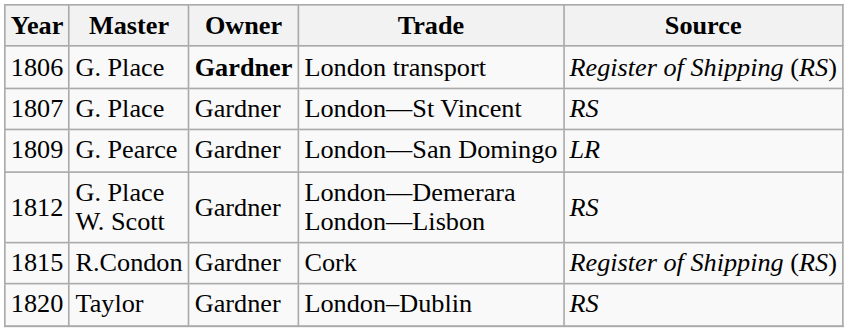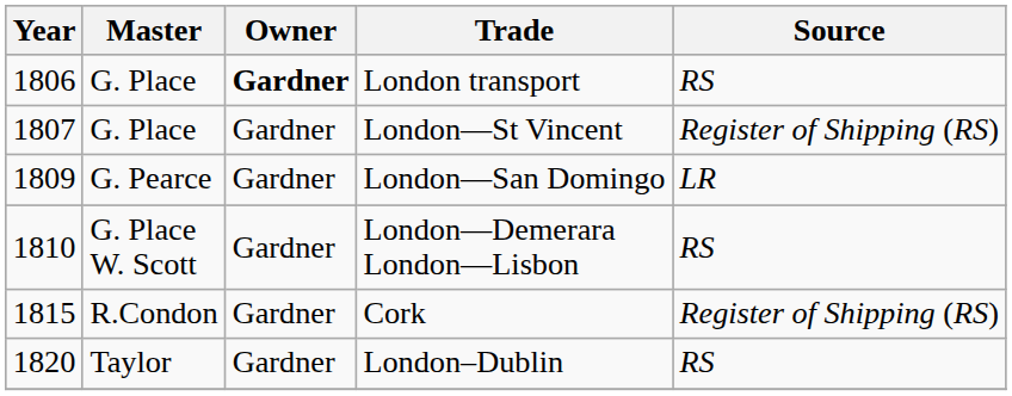 <table class="sortable wikitable">
 <tr>
 <th>Year</th>
 <th>Master</th>
 <th>Owner</th>
 <th>Trade</th>
 <th>Source</th>
 </tr>
 <tr>
 <td>1806</td>
 <td>G. Place</td>
 <td><strong>Gardner</strong></td>
 <td>London transport</td>
-<td><em>Register of Shipping</em> (<em>RS</em>)</td>
+<td><em>RS</em></td>
 </tr>
 <tr>
 <td>1807</td>
 <td>G. Place</td>
 <td>Gardner</td>
 <td>London—St Vincent</td>
-<td><em>RS</em></td>
+<td><em>Register of Shipping</em> (<em>RS</em>)</td>
 </tr>
 <tr>
 <td>1809</td>
 <td>G. Pearce</td>
 <td>Gardner</td>
 <td>London—San Domingo</td>
 <td><em>LR</em></td>
 </tr>
 <tr>
-<td>1812</td>
+<td>1810</td>
 <td>G. Place<br>W. Scott</td>
 <td>Gardner</td>
 <td>London—Demerara<br>London—Lisbon</td>
 <td><em>RS</em></td>
 </tr>
 <tr>
 <td>1815</td>
 <td>R.Condon</td>
 <td>Gardner</td>
 <td>Cork</td>
 <td><em>Register of Shipping</em> (<em>RS</em>)</td>
 </tr>
 <tr>
 <td>1820</td>
 <td>Taylor</td>
 <td>Gardner</td>
 <td>London–Dublin</td>
 <td><em>RS</em></td>
 </tr>
 <tr>
 </tr>
 </table>
